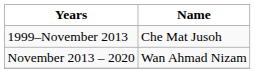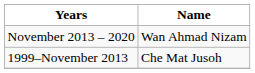 <table class="wikitable">
 <tr>
 <th style="background:White; color:Black;">Years</th>
 <th style="background:White; color:Black;">Name</th>
 </tr>
 <tr>
+<td>November 2013 – 2020</td>
+<td> Wan Ahmad Nizam</td>
+</tr>
+<tr>
 <td>1999–November 2013</td>
 <td> Che Mat Jusoh</td>
 </tr>
 <tr>
-<td>November 2013 – 2020</td>
-<td> Wan Ahmad Nizam</td>
-</tr>
-<tr>
 </tr>
 </table>
